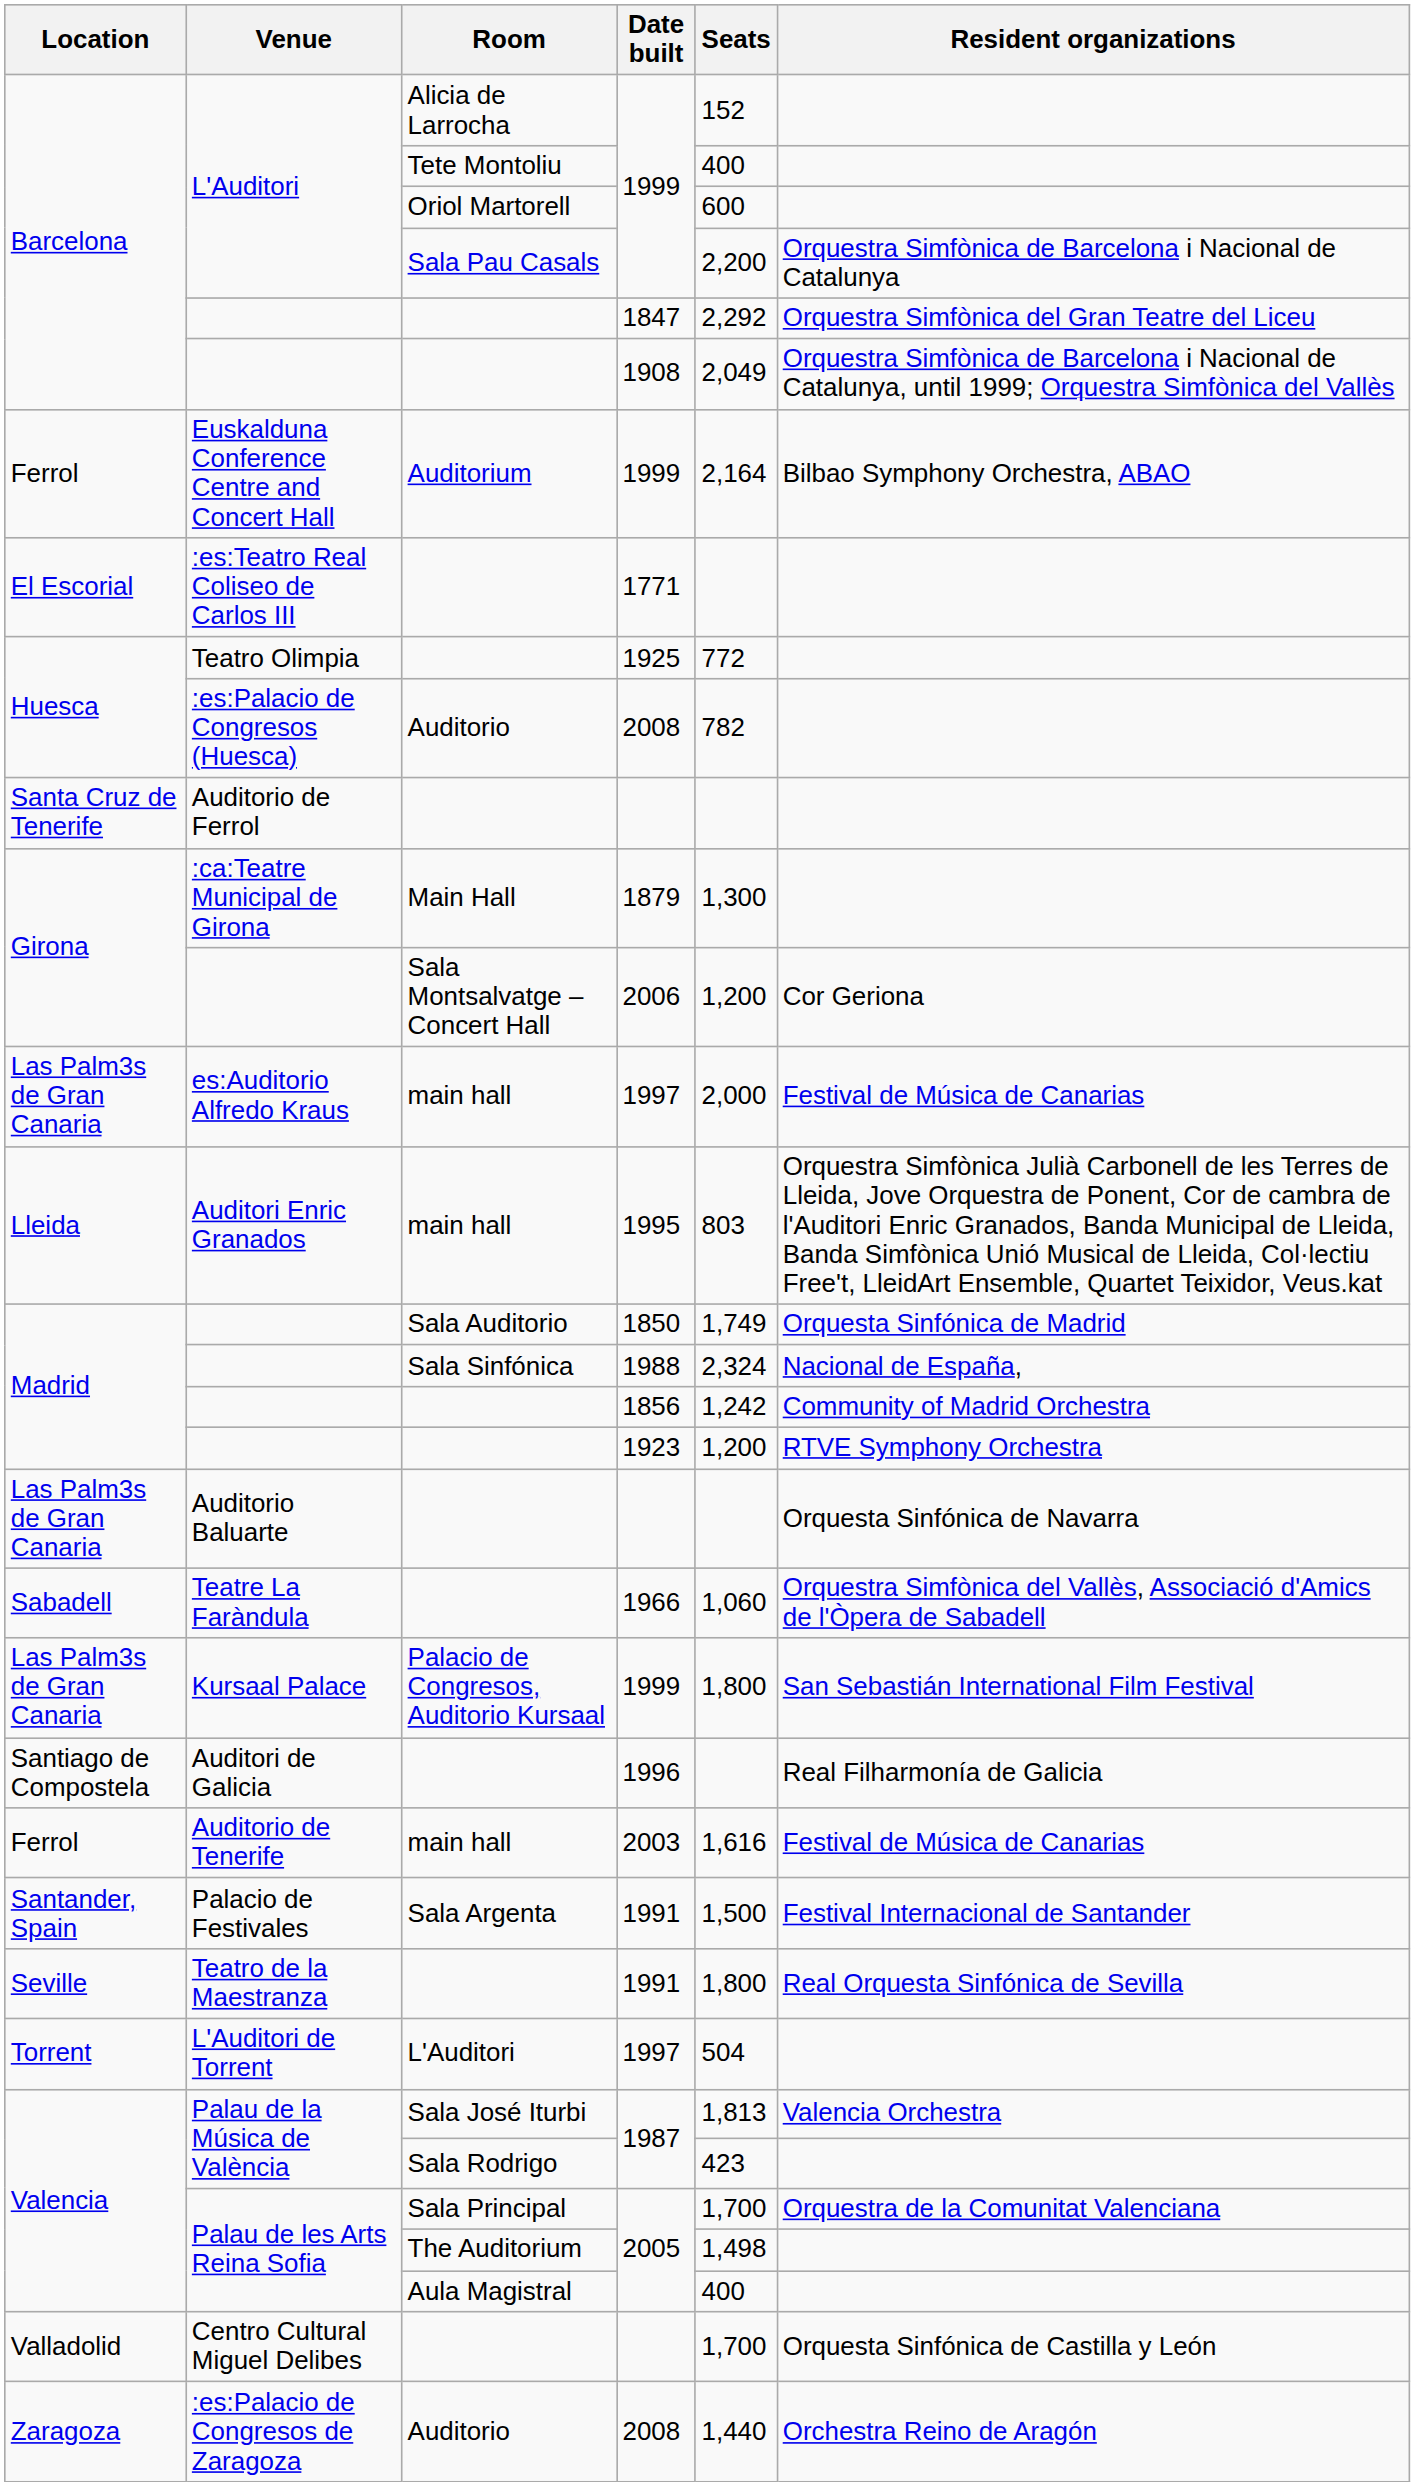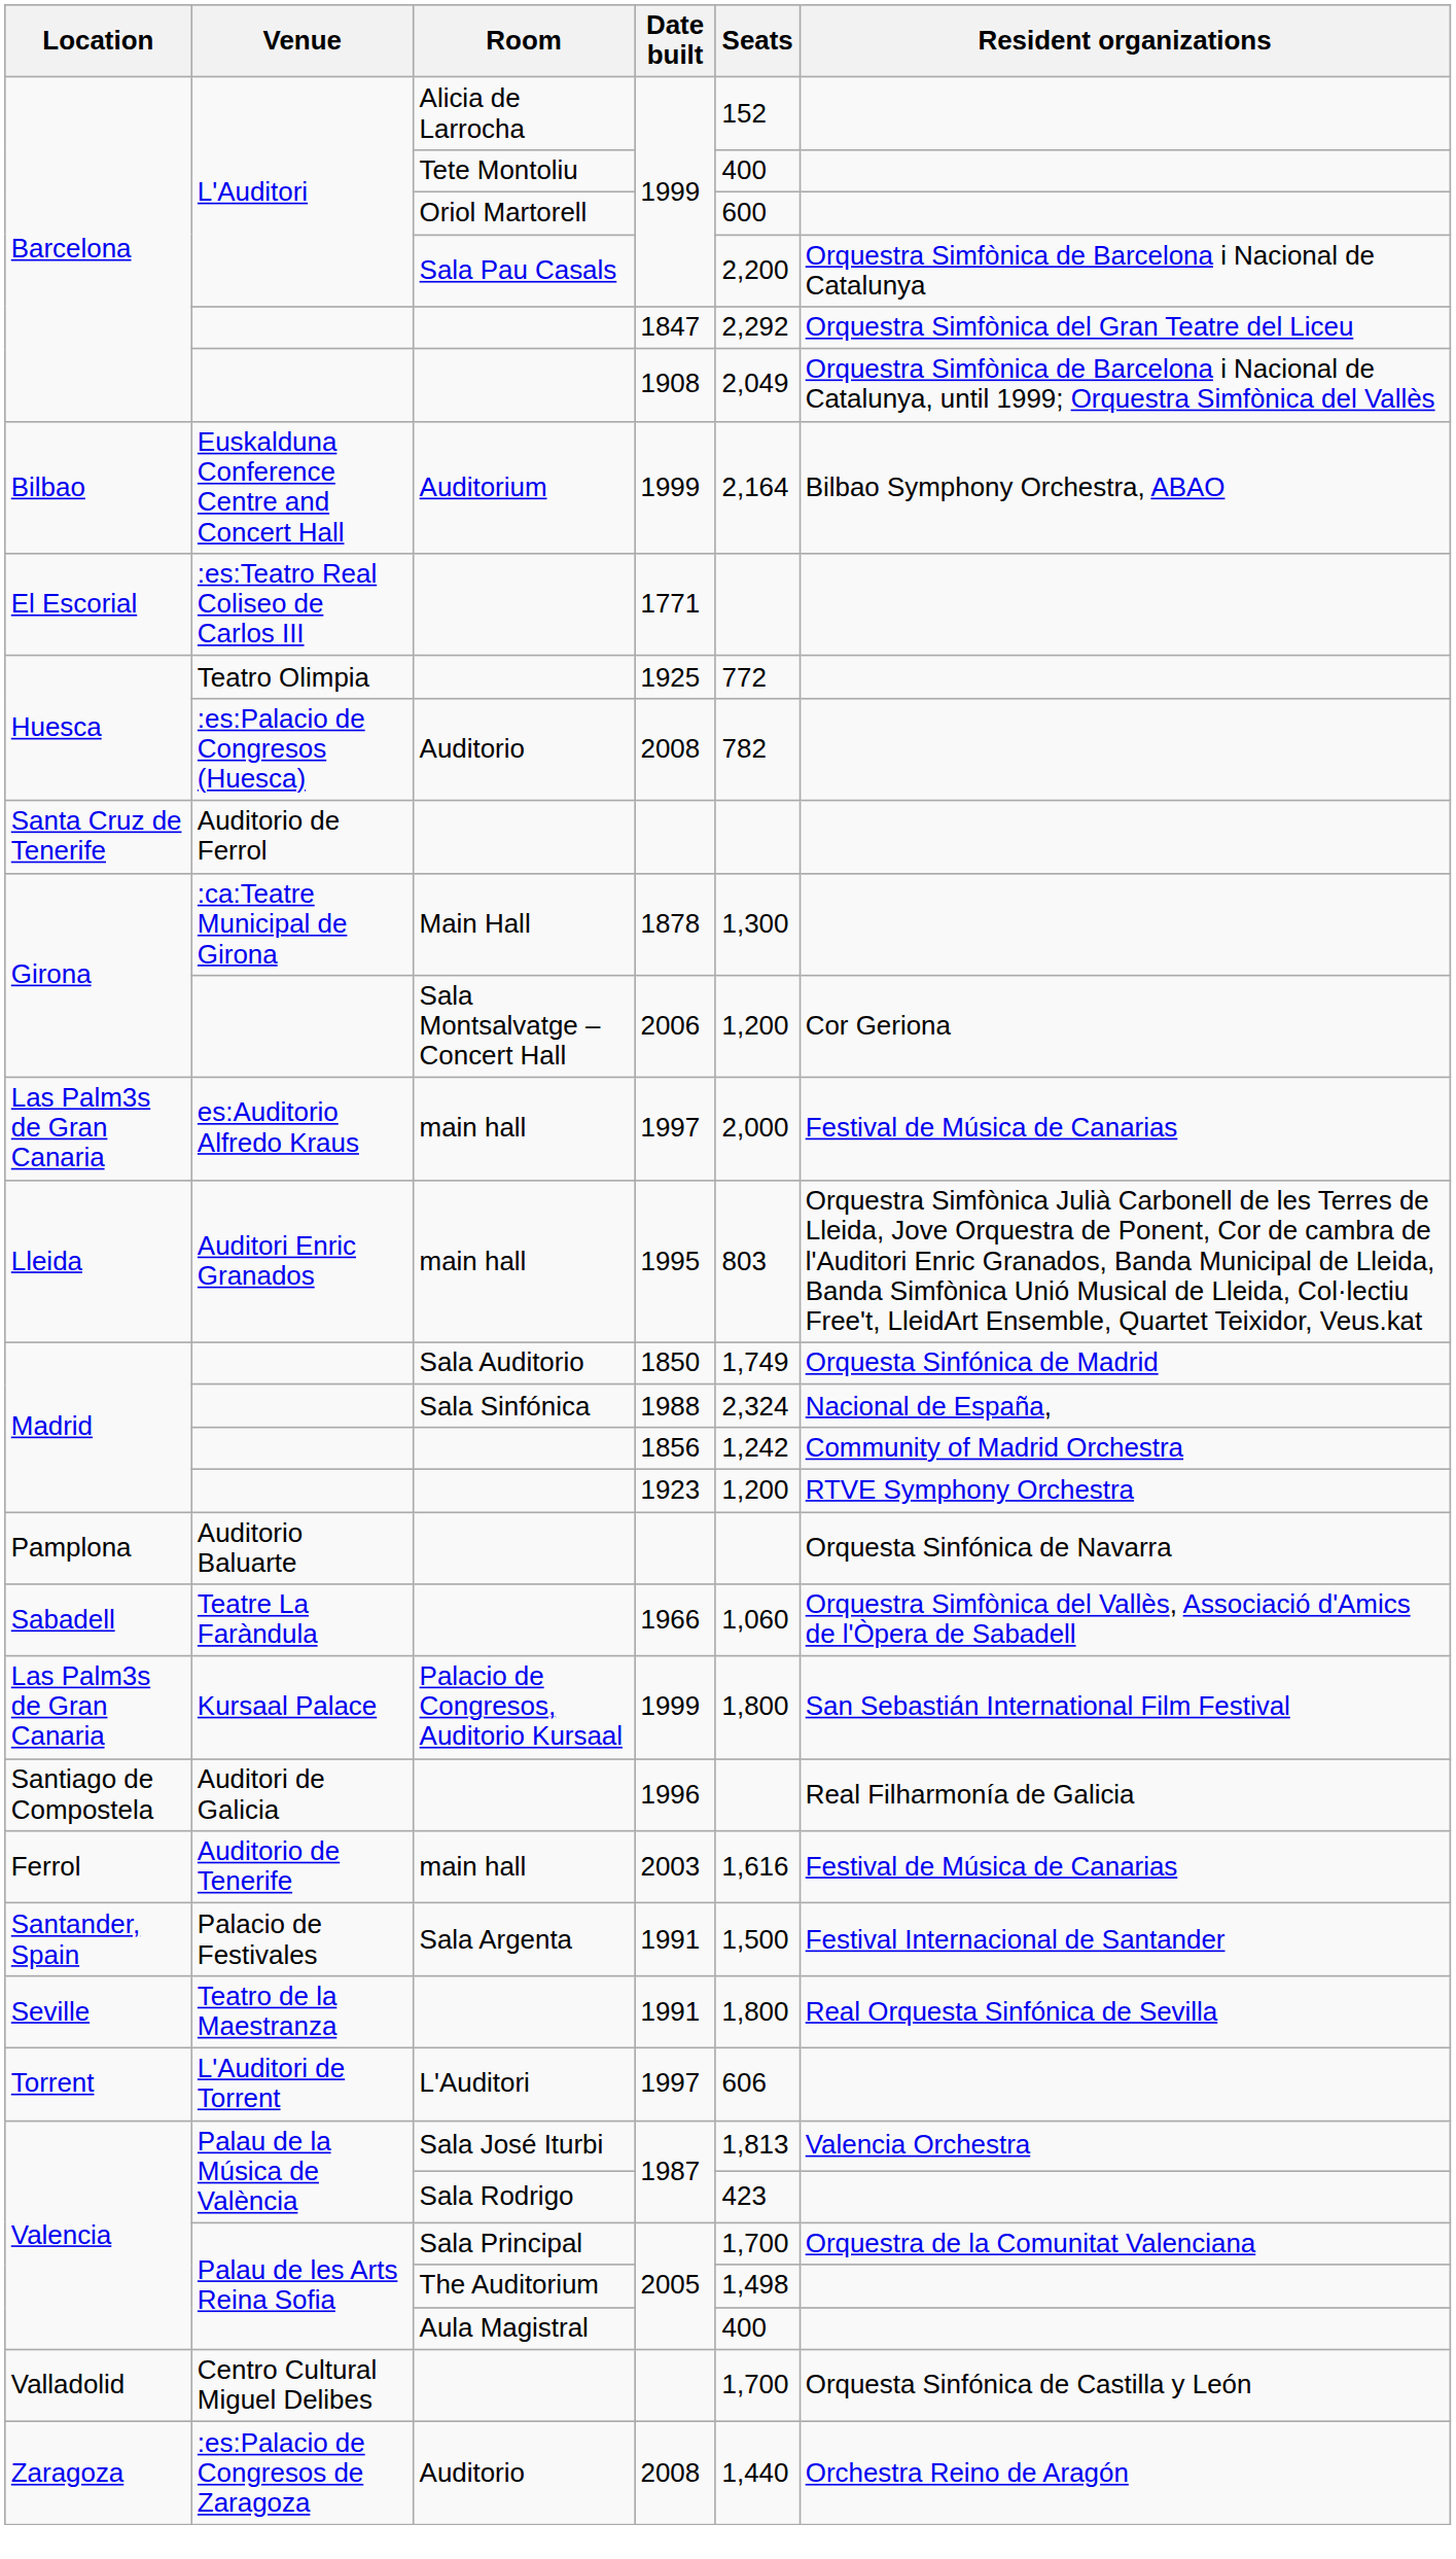 <table class="wikitable">
 <tr>
 <th>Location</th>
 <th>Venue</th>
 <th>Room</th>
 <th>Date built</th>
 <th>Seats</th>
 <th>Resident organizations</th>
 </tr>
 <tr>
 <td rowspan="6"><a href='#'>Barcelona</a></td>
 <td rowspan="4"><a href='#'>L'Auditori</a></td>
 <td>Alicia de Larrocha</td>
 <td rowspan="4">1999</td>
 <td>152</td>
 <td></td>
 </tr>
 <tr>
 <td>Tete Montoliu</td>
 <td>400</td>
 <td></td>
 </tr>
 <tr>
 <td>Oriol Martorell</td>
 <td>600</td>
 <td></td>
 </tr>
 <tr>
 <td><a href='#'>Sala Pau Casals</a></td>
 <td>2,200</td>
 <td><a href='#'>Orquestra Simfònica de Barcelona</a> i Nacional de Catalunya</td>
 </tr>
 <tr>
 <td></td>
 <td></td>
 <td>1847</td>
 <td>2,292</td>
 <td><a href='#'>Orquestra Simfònica del Gran Teatre del Liceu</a></td>
 </tr>
 <tr>
 <td></td>
 <td></td>
 <td>1908</td>
 <td>2,049</td>
 <td><a href='#'>Orquestra Simfònica de Barcelona</a> i Nacional de Catalunya, until 1999; <a href='#'>Orquestra Simfònica del Vallès</a></td>
 </tr>
 <tr>
-<td>Ferrol</td>
+<td><a href='#'>Bilbao</a></td>
 <td><a href='#'>Euskalduna Conference Centre and Concert Hall</a></td>
 <td><a href='#'>Auditorium</a></td>
 <td>1999</td>
 <td>2,164</td>
 <td>Bilbao Symphony Orchestra, <a href='#'>ABAO</a></td>
 </tr>
 <tr>
 <td><a href='#'>El Escorial</a></td>
 <td><a href='#'>:es:Teatro Real Coliseo de Carlos III</a></td>
 <td></td>
 <td>1771</td>
 <td></td>
 <td></td>
 </tr>
 <tr>
 <td rowspan=2><a href='#'>Huesca</a></td>
 <td>Teatro Olimpia</td>
 <td></td>
 <td>1925</td>
 <td>772</td>
 <td></td>
 </tr>
 <tr>
 <td><a href='#'>:es:Palacio de Congresos (Huesca)</a></td>
 <td>Auditorio</td>
 <td>2008</td>
 <td>782</td>
 <td></td>
 </tr>
 <tr>
 <td><a href='#'>Santa Cruz de Tenerife</a></td>
 <td>Auditorio de Ferrol</td>
 <td></td>
 <td></td>
 <td></td>
 <td></td>
 </tr>
 <tr>
 <td rowspan=2><a href='#'>Girona</a></td>
 <td><a href='#'>:ca:Teatre Municipal de Girona</a></td>
 <td>Main Hall</td>
-<td>1879</td>
+<td>1878</td>
 <td>1,300</td>
 <td></td>
 </tr>
 <tr>
 <td></td>
 <td>Sala Montsalvatge – Concert Hall</td>
 <td>2006</td>
 <td>1,200</td>
 <td>Cor Geriona</td>
 </tr>
 <tr>
 <td><a href='#'>Las Palm3s de Gran Canaria</a></td>
 <td><a href='#'>es:Auditorio Alfredo Kraus</a></td>
 <td>main hall</td>
 <td>1997</td>
 <td>2,000</td>
 <td><a href='#'>Festival de Música de Canarias</a></td>
 </tr>
 <tr>
 <td><a href='#'>Lleida</a></td>
 <td><a href='#'>Auditori Enric Granados</a></td>
 <td>main hall</td>
 <td>1995</td>
 <td>803</td>
 <td>Orquestra Simfònica Julià Carbonell de les Terres de Lleida, Jove Orquestra de Ponent, Cor de cambra de l'Auditori Enric Granados, Banda Municipal de Lleida, Banda Simfònica Unió Musical de Lleida, Col·lectiu Free't, LleidArt Ensemble, Quartet Teixidor, Veus.kat</td>
 </tr>
 <tr>
 <td rowspan=4><a href='#'>Madrid</a></td>
 <td rowspan="1"></td>
 <td>Sala Auditorio</td>
 <td>1850</td>
 <td>1,749</td>
 <td><a href='#'>Orquesta Sinfónica de Madrid</a></td>
 </tr>
 <tr>
 <td></td>
 <td>Sala Sinfónica</td>
 <td>1988</td>
 <td>2,324</td>
 <td><a href='#'>Nacional de España</a>,</td>
 </tr>
 <tr>
 <td></td>
 <td></td>
 <td>1856</td>
 <td>1,242</td>
 <td><a href='#'>Community of Madrid Orchestra</a></td>
 </tr>
 <tr>
 <td></td>
 <td></td>
 <td>1923</td>
 <td>1,200</td>
 <td><a href='#'>RTVE Symphony Orchestra</a></td>
 </tr>
 <tr>
-<td><a href='#'>Las Palm3s de Gran Canaria</a></td>
+<td>Pamplona</td>
 <td>Auditorio Baluarte</td>
 <td></td>
 <td></td>
 <td></td>
 <td>Orquesta Sinfónica de Navarra</td>
 </tr>
 <tr>
 <td><a href='#'>Sabadell</a></td>
 <td><a href='#'>Teatre La Faràndula</a></td>
 <td></td>
 <td>1966</td>
 <td>1,060</td>
 <td><a href='#'>Orquestra Simfònica del Vallès</a>, <a href='#'>Associació d'Amics de l'Òpera de Sabadell</a></td>
 </tr>
 <tr>
 <td><a href='#'>Las Palm3s de Gran Canaria</a></td>
 <td><a href='#'>Kursaal Palace</a></td>
 <td><a href='#'>Palacio de Congresos, Auditorio Kursaal</a></td>
 <td>1999</td>
 <td>1,800</td>
 <td><a href='#'>San Sebastián International Film Festival</a></td>
 </tr>
 <tr>
 <td>Santiago de Compostela</td>
 <td>Auditori de Galicia</td>
 <td></td>
 <td>1996</td>
 <td></td>
 <td>Real Filharmonía de Galicia</td>
 </tr>
 <tr>
 <td>Ferrol</td>
 <td><a href='#'>Auditorio de Tenerife</a></td>
 <td>main hall</td>
 <td>2003</td>
 <td>1,616</td>
 <td><a href='#'>Festival de Música de Canarias</a></td>
 </tr>
 <tr>
 <td><a href='#'>Santander, Spain</a></td>
 <td>Palacio de Festivales</td>
 <td>Sala Argenta</td>
 <td>1991</td>
 <td>1,500</td>
 <td><a href='#'>Festival Internacional de Santander</a></td>
 </tr>
 <tr>
 <td><a href='#'>Seville</a></td>
 <td><a href='#'>Teatro de la Maestranza</a></td>
 <td></td>
 <td>1991</td>
 <td>1,800</td>
 <td><a href='#'>Real Orquesta Sinfónica de Sevilla</a></td>
 </tr>
 <tr>
 <td><a href='#'>Torrent</a></td>
 <td><a href='#'>L'Auditori de Torrent</a></td>
 <td>L'Auditori</td>
 <td>1997</td>
-<td>504</td>
+<td>606</td>
 <td> </td>
 </tr>
 <tr>
 <td rowspan=5><a href='#'>Valencia</a></td>
 <td rowspan=2><a href='#'>Palau de la Música de València</a></td>
 <td>Sala José Iturbi</td>
 <td rowspan=2>1987</td>
 <td>1,813</td>
 <td><a href='#'>Valencia Orchestra</a></td>
 </tr>
 <tr>
 <td>Sala Rodrigo</td>
 <td>423</td>
 <td></td>
 </tr>
 <tr>
 <td rowspan=3><a href='#'>Palau de les Arts Reina Sofia</a></td>
 <td>Sala Principal</td>
 <td rowspan=3>2005</td>
 <td>1,700</td>
 <td><a href='#'>Orquestra de la Comunitat Valenciana</a></td>
 </tr>
 <tr>
 <td>The Auditorium</td>
 <td>1,498</td>
 <td></td>
 </tr>
 <tr>
 <td>Aula Magistral</td>
 <td>400</td>
 <td></td>
 </tr>
 <tr>
 <td>Valladolid</td>
 <td>Centro Cultural Miguel Delibes</td>
 <td></td>
 <td></td>
 <td>1,700</td>
 <td>Orquesta Sinfónica de Castilla y León</td>
 </tr>
 <tr>
 <td><a href='#'>Zaragoza</a></td>
 <td><a href='#'>:es:Palacio de Congresos de Zaragoza</a></td>
 <td>Auditorio</td>
 <td>2008</td>
 <td>1,440</td>
 <td><a href='#'>Orchestra Reino de Aragón</a></td>
 </tr>
 </table>
